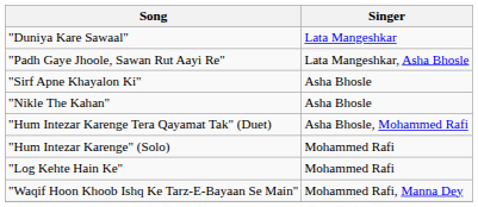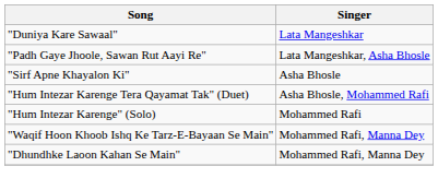 <table class="wikitable" style="font-size:95%">
 <tr>
 <th>Song</th>
 <th>Singer</th>
 </tr>
 <tr>
 <td>"Duniya Kare Sawaal"</td>
 <td><a href='#'>Lata Mangeshkar</a></td>
 </tr>
 <tr>
 <td>"Padh Gaye Jhoole, Sawan Rut Aayi Re"</td>
 <td>Lata Mangeshkar, <a href='#'>Asha Bhosle</a></td>
 </tr>
 <tr>
 <td>"Sirf Apne Khayalon Ki"</td>
 <td>Asha Bhosle</td>
 </tr>
 <tr>
-<td>"Nikle The Kahan"</td>
-<td>Asha Bhosle</td>
-</tr>
-<tr>
 <td>"Hum Intezar Karenge Tera Qayamat Tak" (Duet)</td>
 <td>Asha Bhosle, <a href='#'>Mohammed Rafi</a></td>
 </tr>
 <tr>
 <td>"Hum Intezar Karenge" (Solo)</td>
 <td>Mohammed Rafi</td>
 </tr>
 <tr>
-<td>"Log Kehte Hain Ke"</td>
-<td>Mohammed Rafi</td>
-</tr>
-<tr>
 <td>"Waqif Hoon Khoob Ishq Ke Tarz-E-Bayaan Se Main"</td>
 <td>Mohammed Rafi, <a href='#'>Manna Dey</a></td>
 </tr>
 <tr>
+<td>"Dhundhke Laoon Kahan Se Main"</td>
+<td>Mohammed Rafi, Manna Dey</td>
+</tr>
+<tr>
 </tr>
 </table>
